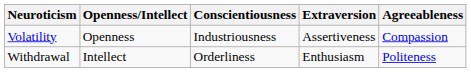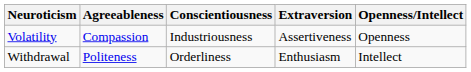 <table class="wikitable">
 <tr>
 <th>Neuroticism</th>
-<th>Openness/Intellect</th>
+<th>Agreeableness</th>
 <th>Conscientiousness</th>
 <th>Extraversion</th>
-<th>Agreeableness</th>
+<th>Openness/Intellect</th>
 </tr>
 <tr>
 <td><a href='#'>Volatility</a></td>
-<td>Openness</td>
+<td><a href='#'>Compassion</a></td>
 <td>Industriousness</td>
 <td>Assertiveness</td>
-<td><a href='#'>Compassion</a></td>
+<td>Openness</td>
 </tr>
 <tr>
 <td>Withdrawal</td>
-<td>Intellect</td>
+<td><a href='#'>Politeness</a></td>
 <td>Orderliness</td>
 <td>Enthusiasm</td>
-<td><a href='#'>Politeness</a></td>
+<td>Intellect</td>
 </tr>
 </table>
